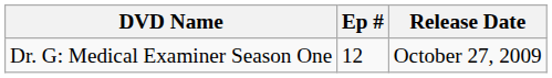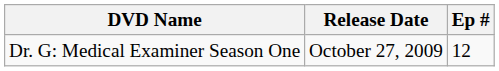 <table class="wikitable">
 <tr>
 <th>DVD Name</th>
+<th>Release Date</th>
 <th>Ep #</th>
-<th>Release Date</th>
 </tr>
 <tr>
 <td>Dr. G: Medical Examiner Season One</td>
+<td>October 27, 2009</td>
 <td>12</td>
-<td>October 27, 2009</td>
 </tr>
 </table>
